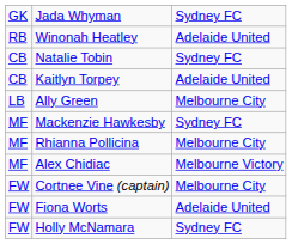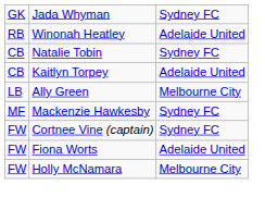 <table class="wikitable">
 <tr>
 <td><a href='#'>GK</a></td>
 <td> <a href='#'>Jada Whyman</a></td>
 <td><a href='#'>Sydney FC</a></td>
 </tr>
 <tr>
 <td><a href='#'>RB</a></td>
 <td> <a href='#'>Winonah Heatley</a></td>
 <td><a href='#'>Adelaide United</a></td>
 </tr>
 <tr>
 <td><a href='#'>CB</a></td>
 <td> <a href='#'>Natalie Tobin</a></td>
 <td><a href='#'>Sydney FC</a></td>
 </tr>
 <tr>
 <td><a href='#'>CB</a></td>
 <td> <a href='#'>Kaitlyn Torpey</a></td>
 <td><a href='#'>Adelaide United</a></td>
 </tr>
 <tr>
 <td><a href='#'>LB</a></td>
 <td> <a href='#'>Ally Green</a></td>
 <td><a href='#'>Melbourne City</a></td>
 </tr>
 <tr>
 <td><a href='#'>MF</a></td>
 <td> <a href='#'>Mackenzie Hawkesby</a></td>
 <td><a href='#'>Sydney FC</a></td>
 </tr>
 <tr>
-<td><a href='#'>MF</a></td>
-<td> <a href='#'>Rhianna Pollicina</a></td>
-<td><a href='#'>Melbourne City</a></td>
-</tr>
-<tr>
-<td><a href='#'>MF</a></td>
-<td> <a href='#'>Alex Chidiac</a></td>
-<td><a href='#'>Melbourne Victory</a></td>
-</tr>
-<tr>
 <td><a href='#'>FW</a></td>
 <td> <a href='#'>Cortnee Vine</a> <em>(captain)</em></td>
-<td><a href='#'>Melbourne City</a></td>
+<td><a href='#'>Sydney FC</a></td>
 </tr>
 <tr>
 <td><a href='#'>FW</a></td>
 <td> <a href='#'>Fiona Worts</a></td>
 <td><a href='#'>Adelaide United</a></td>
 </tr>
 <tr>
 <td><a href='#'>FW</a></td>
 <td> <a href='#'>Holly McNamara</a></td>
-<td><a href='#'>Sydney FC</a></td>
+<td><a href='#'>Melbourne City</a></td>
 </tr>
 </table>
